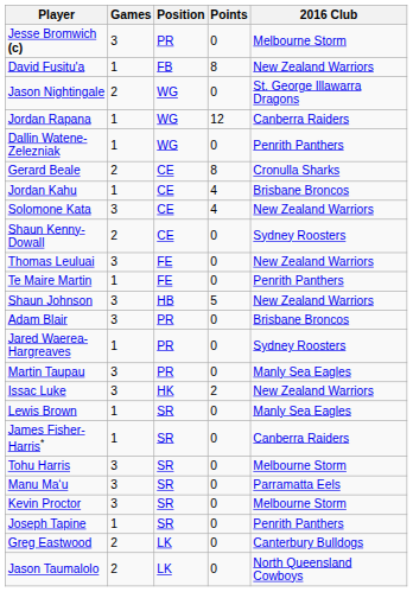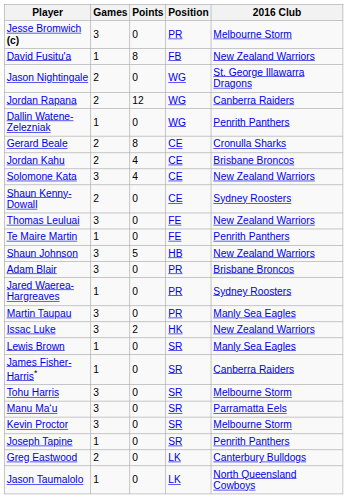 <table class="wikitable sortable" style="width:60%;text-align:left">
 <tr bgcolor=#FFFFFF>
 <th !width=15%>Player</th>
 <th width=8%>Games</th>
+<th width=8%>Points</th>
 <th width=8%>Position</th>
-<th width=8%>Points</th>
 <th width=39%>2016 Club</th>
 </tr>
 <tr>
 <td><a href='#'>Jesse Bromwich</a> <strong>(c)</strong></td>
 <td>3</td>
+<td>0</td>
 <td><a href='#'>PR</a></td>
-<td>0</td>
 <td> <a href='#'>Melbourne Storm</a></td>
 </tr>
 <tr>
 <td><a href='#'>David Fusitu'a</a></td>
 <td>1</td>
+<td>8</td>
 <td><a href='#'>FB</a></td>
-<td>8</td>
 <td> <a href='#'>New Zealand Warriors</a></td>
 </tr>
 <tr>
 <td><a href='#'>Jason Nightingale</a></td>
 <td>2</td>
+<td>0</td>
 <td><a href='#'>WG</a></td>
-<td>0</td>
 <td> <a href='#'>St. George Illawarra Dragons</a></td>
 </tr>
 <tr>
 <td><a href='#'>Jordan Rapana</a></td>
-<td>1</td>
+<td>2</td>
+<td>12</td>
 <td><a href='#'>WG</a></td>
-<td>12</td>
 <td> <a href='#'>Canberra Raiders</a></td>
 </tr>
 <tr>
 <td><a href='#'>Dallin Watene-Zelezniak</a></td>
 <td>1</td>
+<td>0</td>
 <td><a href='#'>WG</a></td>
-<td>0</td>
 <td> <a href='#'>Penrith Panthers</a></td>
 </tr>
 <tr>
 <td><a href='#'>Gerard Beale</a></td>
 <td>2</td>
+<td>8</td>
 <td><a href='#'>CE</a></td>
-<td>8</td>
 <td> <a href='#'>Cronulla Sharks</a></td>
 </tr>
 <tr>
 <td><a href='#'>Jordan Kahu</a></td>
-<td>1</td>
+<td>2</td>
+<td>4</td>
 <td><a href='#'>CE</a></td>
-<td>4</td>
 <td> <a href='#'>Brisbane Broncos</a></td>
 </tr>
 <tr>
 <td><a href='#'>Solomone Kata</a></td>
 <td>3</td>
+<td>4</td>
 <td><a href='#'>CE</a></td>
-<td>4</td>
 <td> <a href='#'>New Zealand Warriors</a></td>
 </tr>
 <tr>
 <td><a href='#'>Shaun Kenny-Dowall</a></td>
 <td>2</td>
+<td>0</td>
 <td><a href='#'>CE</a></td>
-<td>0</td>
 <td> <a href='#'>Sydney Roosters</a></td>
 </tr>
 <tr>
 <td><a href='#'>Thomas Leuluai</a></td>
 <td>3</td>
+<td>0</td>
 <td><a href='#'>FE</a></td>
-<td>0</td>
 <td> <a href='#'>New Zealand Warriors</a></td>
 </tr>
 <tr>
 <td><a href='#'>Te Maire Martin</a></td>
 <td>1</td>
+<td>0</td>
 <td><a href='#'>FE</a></td>
-<td>0</td>
 <td> <a href='#'>Penrith Panthers</a></td>
 </tr>
 <tr>
 <td><a href='#'>Shaun Johnson</a></td>
 <td>3</td>
+<td>5</td>
 <td><a href='#'>HB</a></td>
-<td>5</td>
 <td> <a href='#'>New Zealand Warriors</a></td>
 </tr>
 <tr>
 <td><a href='#'>Adam Blair</a></td>
 <td>3</td>
+<td>0</td>
 <td><a href='#'>PR</a></td>
-<td>0</td>
 <td> <a href='#'>Brisbane Broncos</a></td>
 </tr>
 <tr>
 <td><a href='#'>Jared Waerea-Hargreaves</a></td>
 <td>1</td>
+<td>0</td>
 <td><a href='#'>PR</a></td>
-<td>0</td>
 <td> <a href='#'>Sydney Roosters</a></td>
 </tr>
 <tr>
 <td><a href='#'>Martin Taupau</a></td>
 <td>3</td>
+<td>0</td>
 <td><a href='#'>PR</a></td>
-<td>0</td>
 <td> <a href='#'>Manly Sea Eagles</a></td>
 </tr>
 <tr>
 <td><a href='#'>Issac Luke</a></td>
 <td>3</td>
+<td>2</td>
 <td><a href='#'>HK</a></td>
-<td>2</td>
 <td> <a href='#'>New Zealand Warriors</a></td>
 </tr>
 <tr>
 <td><a href='#'>Lewis Brown</a></td>
 <td>1</td>
+<td>0</td>
 <td><a href='#'>SR</a></td>
-<td>0</td>
 <td> <a href='#'>Manly Sea Eagles</a></td>
 </tr>
 <tr>
 <td><a href='#'>James Fisher-Harris</a><sup>*</sup></td>
 <td>1</td>
+<td>0</td>
 <td><a href='#'>SR</a></td>
-<td>0</td>
 <td> <a href='#'>Canberra Raiders</a></td>
 </tr>
 <tr>
 <td><a href='#'>Tohu Harris</a></td>
 <td>3</td>
+<td>0</td>
 <td><a href='#'>SR</a></td>
-<td>0</td>
 <td> <a href='#'>Melbourne Storm</a></td>
 </tr>
 <tr>
 <td><a href='#'>Manu Maʻu</a></td>
 <td>3</td>
+<td>0</td>
 <td><a href='#'>SR</a></td>
-<td>0</td>
 <td> <a href='#'>Parramatta Eels</a></td>
 </tr>
 <tr>
 <td><a href='#'>Kevin Proctor</a></td>
 <td>3</td>
+<td>0</td>
 <td><a href='#'>SR</a></td>
-<td>0</td>
 <td> <a href='#'>Melbourne Storm</a></td>
 </tr>
 <tr>
 <td><a href='#'>Joseph Tapine</a></td>
 <td>1</td>
+<td>0</td>
 <td><a href='#'>SR</a></td>
-<td>0</td>
 <td> <a href='#'>Penrith Panthers</a></td>
 </tr>
 <tr>
 <td><a href='#'>Greg Eastwood</a></td>
 <td>2</td>
+<td>0</td>
 <td><a href='#'>LK</a></td>
-<td>0</td>
 <td> <a href='#'>Canterbury Bulldogs</a></td>
 </tr>
 <tr>
 <td><a href='#'>Jason Taumalolo</a></td>
-<td>2</td>
+<td>1</td>
+<td>0</td>
 <td><a href='#'>LK</a></td>
-<td>0</td>
 <td> <a href='#'>North Queensland Cowboys</a></td>
 </tr>
 </table>
